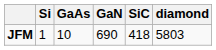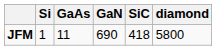 <table class="wikitable">
 <tr>
 <th></th>
 <th>Si</th>
 <th>GaAs</th>
 <th>GaN</th>
 <th>SiC</th>
 <th>diamond</th>
 </tr>
 <tr>
 <td><strong>JFM</strong></td>
 <td>1</td>
-<td>10</td>
+<td>11</td>
 <td>690</td>
 <td>418</td>
-<td>5803</td>
+<td>5800</td>
 </tr>
 </table>
